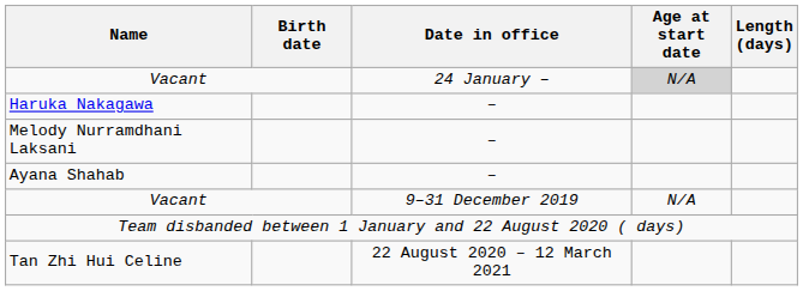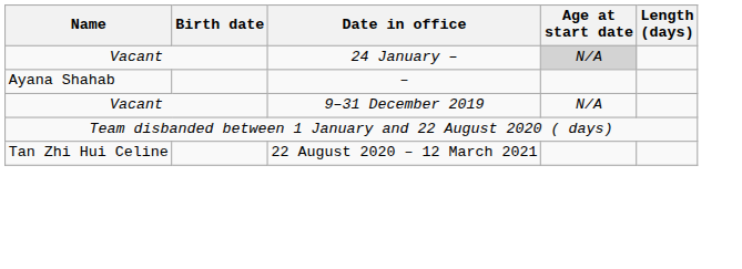 <table class="wikitable sortable" style="font-size:95%;">
 <tr>
 <th>Name</th>
 <th>Birth date</th>
 <th>Date in office</th>
 <th>Age at<br>start date</th>
 <th>Length<br>(days)</th>
 </tr>
 <tr>
 <td colspan="2" style="text-align:center;"><em>Vacant</em></td>
 <td style="text-align:center;"><em>24 January – </em></td>
 <td style="background: lightgrey; text-align:center;"><em>N/A</em></td>
 <td><em></em></td>
-</tr>
-<tr>
-<td> <a href='#'>Haruka Nakagawa</a></td>
-<td style="text-align:left;"></td>
-<td style="text-align:center;"> – </td>
-<td style="text-align:center;"></td>
-<td></td>
-</tr>
-<tr>
-<td>Melody Nurramdhani Laksani</td>
-<td style="text-align:left;"></td>
-<td style="text-align:center;"> – </td>
-<td style="text-align:center;"></td>
-<td></td>
 </tr>
 <tr>
 <td>Ayana Shahab</td>
 <td style="text-align:left;"></td>
 <td style="text-align:center;"> – </td>
 <td style="text-align:center;"></td>
 <td></td>
 </tr>
 <tr>
 <td colspan="2" style="text-align:center;"><em>Vacant</em></td>
 <td style="text-align:center;"><em>9–31 December 2019</em></td>
 <td style="text-align:center;"><em>N/A</em></td>
 <td><em></em></td>
 </tr>
 <tr>
 <td colspan="5" style="text-align:center;"><em>Team disbanded between 1 January and 22 August 2020 ( days)</em></td>
 </tr>
 <tr>
 <td> Tan Zhi Hui Celine</td>
 <td style="text-align:left;"></td>
 <td style="text-align:center;">22 August 2020 – 12 March 2021</td>
 <td style="text-align:center;"></td>
 <td></td>
 </tr>
 </table>
